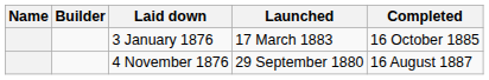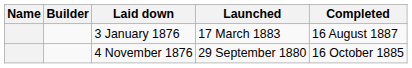 <table class="wikitable plainrowheaders">
 <tr>
 <th scope="col">Name</th>
 <th scope="col">Builder</th>
 <th scope="col">Laid down</th>
 <th scope="col">Launched</th>
 <th scope="col">Completed</th>
 </tr>
 <tr>
 <th scope="row"></th>
 <td></td>
 <td>3 January 1876</td>
 <td>17 March 1883</td>
-<td>16 October 1885</td>
+<td>16 August 1887</td>
 </tr>
 <tr>
 <th scope="row"></th>
 <td></td>
 <td>4 November 1876</td>
 <td>29 September 1880</td>
-<td>16 August 1887</td>
+<td>16 October 1885</td>
 </tr>
 </table>
